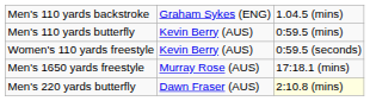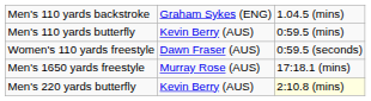 <table class=wikitable>
 <tr>
 <td>Men's 110 yards backstroke</td>
 <td><a href='#'>Graham Sykes</a> (ENG)</td>
 <td>1.04.5 (mins)</td>
 </tr>
 <tr>
 <td>Men's 110 yards butterfly</td>
 <td><a href='#'>Kevin Berry</a> (AUS)</td>
 <td>0:59.5 (mins)</td>
 </tr>
 <tr>
 <td>Women's 110 yards freestyle</td>
-<td><a href='#'>Kevin Berry</a> (AUS)</td>
+<td><a href='#'>Dawn Fraser</a> (AUS)</td>
 <td>0:59.5 (seconds)</td>
 </tr>
 <tr>
 <td>Men's 1650 yards freestyle</td>
 <td><a href='#'>Murray Rose</a> (AUS)</td>
 <td>17:18.1 (mins)</td>
 </tr>
 <tr>
 <td>Men's 220 yards butterfly</td>
-<td><a href='#'>Dawn Fraser</a> (AUS)</td>
+<td><a href='#'>Kevin Berry</a> (AUS)</td>
 <td style="background: lightyellow;">2:10.8 (mins)</td>
 </tr>
 </table>
